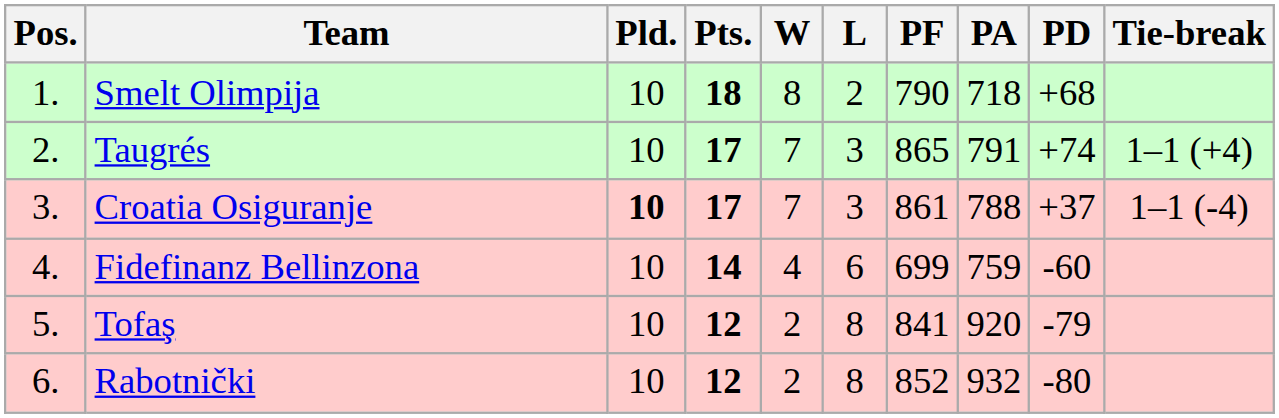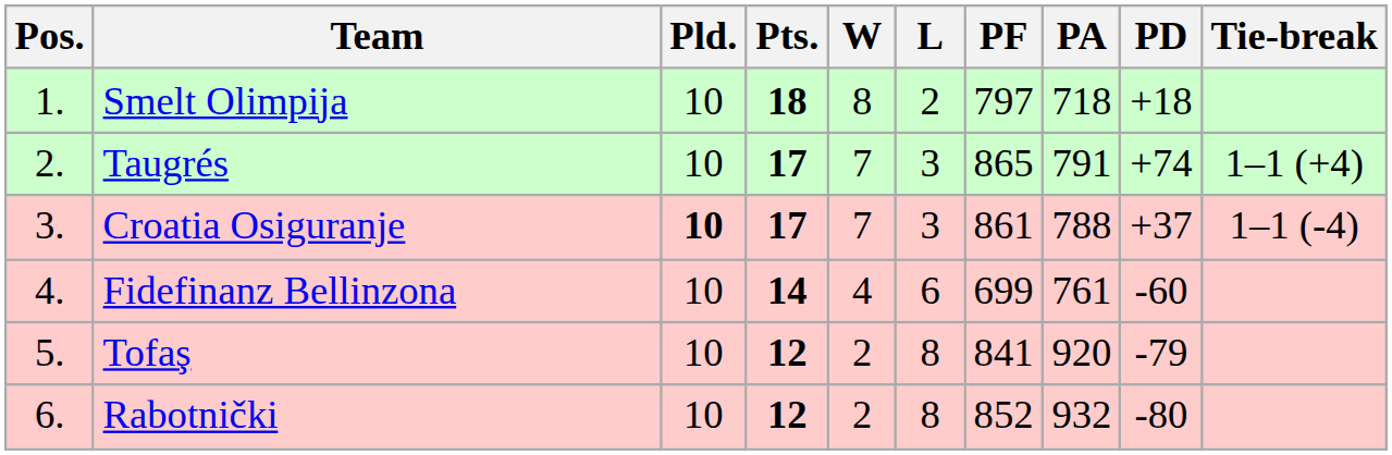 <table class="wikitable" style="text-align:center">
 <tr>
 <th width=15>Pos.</th>
 <th width=220>Team</th>
 <th width=20>Pld.</th>
 <th width=20>Pts.</th>
 <th width=20>W</th>
 <th width=20>L</th>
 <th width=20>PF</th>
 <th width=20>PA</th>
 <th width=20>PD</th>
 <th>Tie-break</th>
 </tr>
 <tr style="background: #ccffcc;">
 <td>1.</td>
 <td align=left> <a href='#'>Smelt Olimpija</a></td>
 <td>10</td>
 <td><strong>18</strong></td>
 <td>8</td>
 <td>2</td>
-<td>790</td>
+<td>797</td>
 <td>718</td>
-<td>+68</td>
+<td>+18</td>
 <td></td>
 </tr>
 <tr style="background: #ccffcc;">
 <td>2.</td>
 <td align=left> <a href='#'>Taugrés</a></td>
 <td>10</td>
 <td><strong>17</strong></td>
 <td>7</td>
 <td>3</td>
 <td>865</td>
 <td>791</td>
 <td>+74</td>
 <td>1–1 (+4)</td>
 </tr>
 <tr style="background: #ffcccc;">
 <td>3.</td>
 <td align=left> <a href='#'>Croatia Osiguranje</a></td>
 <td><strong>10</strong></td>
 <td><strong>17</strong></td>
 <td>7</td>
 <td>3</td>
 <td>861</td>
 <td>788</td>
 <td>+37</td>
 <td>1–1 (-4)</td>
 </tr>
 <tr style="background: #ffcccc;">
 <td>4.</td>
 <td align=left> <a href='#'>Fidefinanz Bellinzona</a></td>
 <td>10</td>
 <td><strong>14</strong></td>
 <td>4</td>
 <td>6</td>
 <td>699</td>
-<td>759</td>
+<td>761</td>
 <td>-60</td>
 <td></td>
 </tr>
 <tr style="background: #ffcccc;">
 <td>5.</td>
 <td align=left> <a href='#'>Tofaş</a></td>
 <td>10</td>
 <td><strong>12</strong></td>
 <td>2</td>
 <td>8</td>
 <td>841</td>
 <td>920</td>
 <td>-79</td>
 <td></td>
 </tr>
 <tr style="background: #ffcccc;">
 <td>6.</td>
 <td align=left> <a href='#'>Rabotnički</a></td>
 <td>10</td>
 <td><strong>12</strong></td>
 <td>2</td>
 <td>8</td>
 <td>852</td>
 <td>932</td>
 <td>-80</td>
 <td></td>
 </tr>
 </table>
